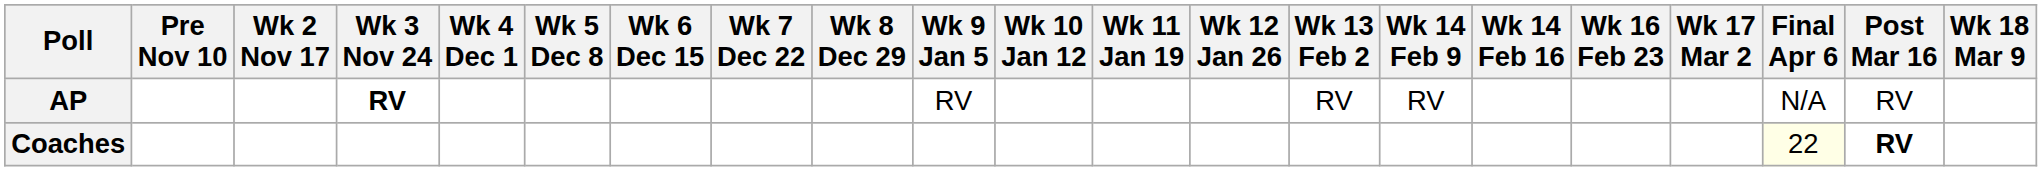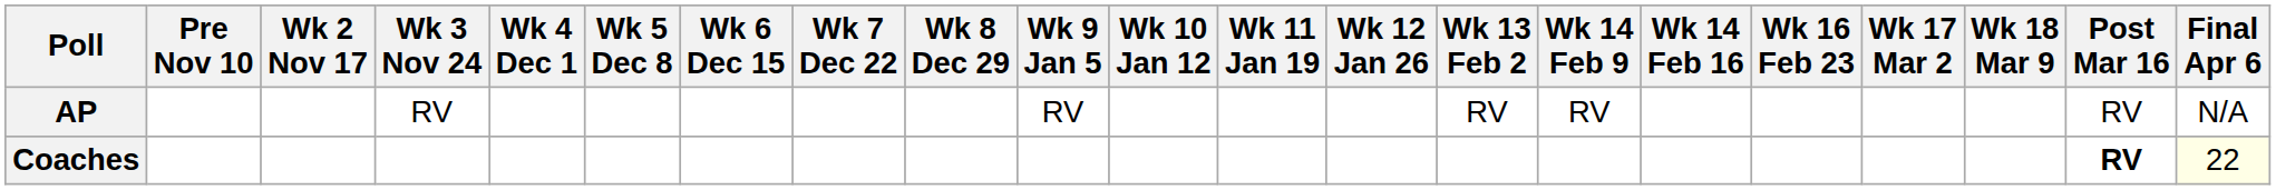 <table class="wikitable" style="white-space:nowrap;">
 <tr>
 <th>Poll</th>
 <th>Pre<br>Nov 10</th>
 <th>Wk 2<br>Nov 17</th>
 <th>Wk 3<br>Nov 24</th>
 <th>Wk 4<br>Dec 1</th>
 <th>Wk 5<br>Dec 8</th>
 <th>Wk 6<br>Dec 15</th>
 <th>Wk 7<br>Dec 22</th>
 <th>Wk 8<br>Dec 29</th>
 <th>Wk 9<br>Jan 5</th>
 <th>Wk 10<br>Jan 12</th>
 <th>Wk 11<br>Jan 19</th>
 <th>Wk 12<br>Jan 26</th>
 <th>Wk 13<br>Feb 2</th>
 <th>Wk 14<br>Feb 9</th>
 <th>Wk 14<br>Feb 16</th>
 <th>Wk 16<br>Feb 23</th>
 <th>Wk 17<br>Mar 2</th>
+<th>Wk 18<br>Mar 9</th>
+<th>Post<br>Mar 16</th>
 <th>Final<br>Apr 6</th>
-<th>Post<br>Mar 16</th>
-<th>Wk 18<br>Mar 9</th>
 </tr>
 <tr style="text-align:center;">
 <th>AP</th>
 <td style="background:#FFF;"></td>
 <td style="background:#FFF;"></td>
-<td style="background:#FFF;"><strong>RV</strong></td>
+<td style="background:#FFF;">RV</td>
 <td style="background:#FFF;"></td>
 <td style="background:#FFF;"></td>
 <td style="background:#FFF;"></td>
 <td style="background:#FFF;"></td>
 <td style="background:#FFF;"></td>
 <td style="background:#FFF;">RV</td>
 <td style="background:#FFF;"></td>
 <td style="background:#FFF;"></td>
 <td style="background:#FFF;"></td>
 <td style="background:#FFF;">RV</td>
 <td style="background:#FFF;">RV</td>
 <td style="background:#FFF;"></td>
 <td style="background:#FFF;"></td>
 <td style="background:#FFF;"></td>
+<td style="background:#FFF;"></td>
+<td style="background:#FFF;">RV</td>
 <td style="background:#FFF;">N/A</td>
-<td style="background:#FFF;">RV</td>
-<td style="background:#FFF;"></td>
 </tr>
 <tr style="text-align:center;">
 <th>Coaches</th>
 <td style="background:#FFF;"></td>
 <td style="background:#FFF;"></td>
 <td style="background:#FFF;"></td>
 <td style="background:#FFF;"></td>
 <td style="background:#FFF;"></td>
 <td style="background:#FFF;"></td>
 <td style="background:#FFF;"></td>
 <td style="background:#FFF;"></td>
 <td style="background:#FFF;"></td>
 <td style="background:#FFF;"></td>
 <td style="background:#FFF;"></td>
 <td style="background:#FFF;"></td>
 <td style="background:#FFF;"></td>
 <td style="background:#FFF;"></td>
 <td style="background:#FFF;"></td>
 <td style="background:#FFF;"></td>
 <td style="background:#FFF;"></td>
+<td style="background:#FFF;"></td>
+<td style="background:#FFF;"><strong>RV</strong></td>
 <td style="background:#FFFFE6;">22</td>
-<td style="background:#FFF;"><strong>RV</strong></td>
-<td style="background:#FFF;"></td>
 </tr>
 </table>
